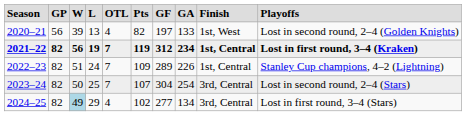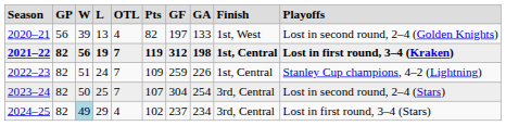 <table class="wikitable">
 <tr style="font-weight:bold; background:#ddd;">
 <td>Season</td>
 <td>GP</td>
 <td>W</td>
 <td>L</td>
 <td>OTL</td>
 <td>Pts</td>
 <td>GF</td>
 <td>GA</td>
 <td>Finish</td>
 <td>Playoffs</td>
 </tr>
 <tr>
 <td><a href='#'>2020–21</a></td>
 <td>56</td>
 <td>39</td>
 <td>13</td>
 <td>4</td>
 <td>82</td>
 <td>197</td>
 <td>133</td>
 <td>1st, West</td>
 <td>Lost in second round, 2–4 (<a href='#'>Golden Knights</a>)</td>
 </tr>
 <tr style="background:#eee; font-weight:bold;">
 <td><a href='#'>2021–22</a></td>
 <td>82</td>
 <td>56</td>
 <td>19</td>
 <td>7</td>
 <td>119</td>
 <td>312</td>
-<td>234</td>
+<td>198</td>
 <td>1st, Central</td>
 <td>Lost in first round, 3–4 (<a href='#'>Kraken</a>)</td>
 </tr>
 <tr>
 <td><a href='#'>2022–23</a></td>
 <td>82</td>
 <td>51</td>
 <td>24</td>
 <td>7</td>
 <td>109</td>
-<td>289</td>
+<td>259</td>
 <td>226</td>
 <td>1st, Central</td>
 <td><a href='#'>Stanley Cup champions</a>, 4–2 (<a href='#'>Lightning</a>)</td>
 </tr>
 <tr style="background:#eee;">
 <td><a href='#'>2023–24</a></td>
 <td>82</td>
 <td>50</td>
 <td>25</td>
 <td>7</td>
 <td>107</td>
 <td>304</td>
 <td>254</td>
 <td>3rd, Central</td>
 <td>Lost in second round, 2–4 (<a href='#'>Stars</a>)</td>
 </tr>
 <tr>
 <td><a href='#'>2024–25</a></td>
 <td>82</td>
 <td style="background: lightblue;">49</td>
 <td>29</td>
 <td>4</td>
 <td>102</td>
-<td>277</td>
-<td>134</td>
+<td>237</td>
+<td>234</td>
 <td>3rd, Central</td>
 <td>Lost in first round, 3–4 (Stars)</td>
 </tr>
 </table>
